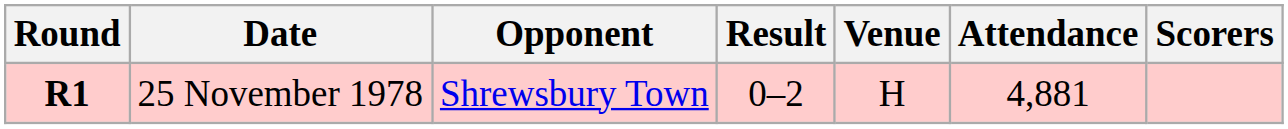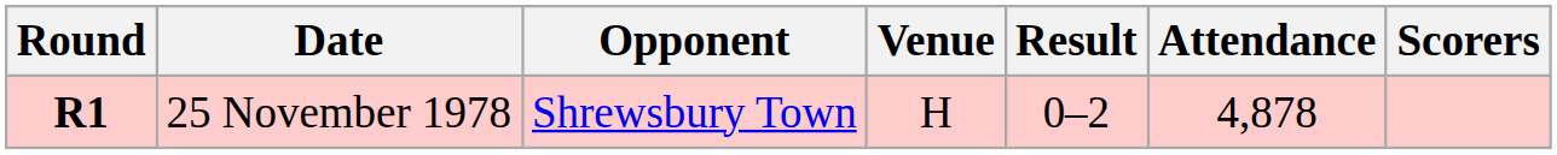 <table class="wikitable" style="font-size:100%; text-align:center">
 <tr>
 <th>Round</th>
 <th>Date</th>
 <th>Opponent</th>
+<th>Venue</th>
 <th>Result</th>
-<th>Venue</th>
 <th>Attendance</th>
 <th>Scorers</th>
 </tr>
 <tr style="background-color: #FFCCCC;">
 <td><strong>R1</strong></td>
 <td>25 November 1978</td>
 <td><a href='#'>Shrewsbury Town</a></td>
+<td>H</td>
 <td>0–2</td>
-<td>H</td>
-<td>4,881</td>
+<td>4,878</td>
 <td></td>
 </tr>
 </table>
